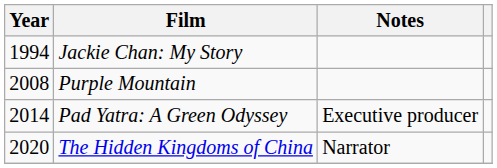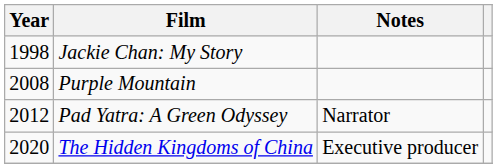 <table class="wikitable plainrowheaders sortable">
 <tr>
 <th scope="col">Year</th>
 <th scope="col">Film</th>
 <th scope="col" class="unsortable">Notes</th>
 <th scope="col" class="unsortable"></th>
 </tr>
 <tr>
-<td>1994</td>
+<td>1998</td>
 <td><em>Jackie Chan: My Story</em></td>
 <td></td>
 <td></td>
 </tr>
 <tr>
 <td>2008</td>
 <td><em>Purple Mountain</em></td>
 <td></td>
 <td style="text-align:center;"></td>
 </tr>
 <tr>
-<td>2014</td>
+<td>2012</td>
 <td><em>Pad Yatra: A Green Odyssey</em></td>
-<td>Executive producer</td>
+<td>Narrator</td>
 <td style="text-align:center;"></td>
 </tr>
 <tr>
 <td>2020</td>
 <td><em><a href='#'>The Hidden Kingdoms of China</a></em></td>
-<td>Narrator</td>
+<td>Executive producer</td>
 <td style="text-align:center;"></td>
 </tr>
 <tr>
 </tr>
 </table>
